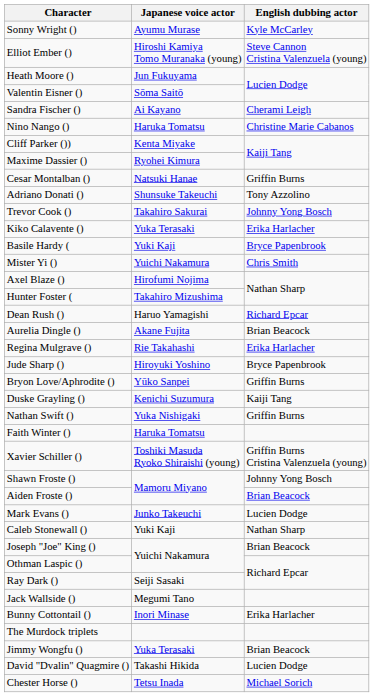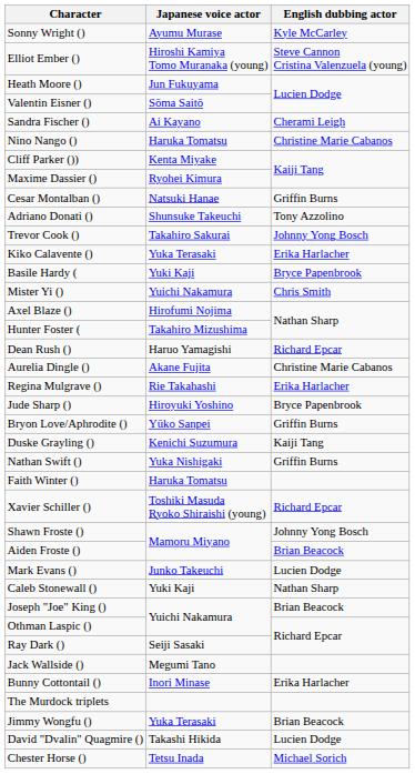 <table class="wikitable">
 <tr>
 <th>Character</th>
 <th>Japanese voice actor</th>
 <th>English dubbing actor<strong></strong></th>
 </tr>
 <tr>
 <td>Sonny Wright ()</td>
 <td><a href='#'>Ayumu Murase</a></td>
 <td><a href='#'>Kyle McCarley</a></td>
 </tr>
 <tr>
 <td>Elliot Ember ()</td>
 <td><a href='#'>Hiroshi Kamiya</a><br><a href='#'>Tomo Muranaka</a> (young)</td>
 <td><a href='#'>Steve Cannon</a><br><a href='#'>Cristina Valenzuela</a> (young)</td>
 </tr>
 <tr>
 <td>Heath Moore ()</td>
 <td><a href='#'>Jun Fukuyama</a></td>
 <td rowspan="2"><a href='#'>Lucien Dodge</a></td>
 </tr>
 <tr>
 <td>Valentin Eisner ()</td>
 <td><a href='#'>Sōma Saitō</a></td>
 </tr>
 <tr>
 <td>Sandra Fischer ()</td>
 <td><a href='#'>Ai Kayano</a></td>
 <td><a href='#'>Cherami Leigh</a></td>
 </tr>
 <tr>
 <td>Nino Nango ()</td>
 <td><a href='#'>Haruka Tomatsu</a></td>
 <td><a href='#'>Christine Marie Cabanos</a></td>
 </tr>
 <tr>
 <td>Cliff Parker ())</td>
 <td><a href='#'>Kenta Miyake</a></td>
 <td rowspan="2"><a href='#'>Kaiji Tang</a></td>
 </tr>
 <tr>
 <td>Maxime Dassier ()</td>
 <td><a href='#'>Ryohei Kimura</a></td>
 </tr>
 <tr>
 <td>Cesar Montalban ()</td>
 <td><a href='#'>Natsuki Hanae</a></td>
 <td>Griffin Burns</td>
 </tr>
 <tr>
 <td>Adriano Donati ()</td>
 <td><a href='#'>Shunsuke Takeuchi</a></td>
 <td>Tony Azzolino</td>
 </tr>
 <tr>
 <td>Trevor Cook ()</td>
 <td><a href='#'>Takahiro Sakurai</a></td>
 <td><a href='#'>Johnny Yong Bosch</a></td>
 </tr>
 <tr>
 <td>Kiko Calavente ()</td>
 <td><a href='#'>Yuka Terasaki</a></td>
 <td><a href='#'>Erika Harlacher</a></td>
 </tr>
 <tr>
 <td>Basile Hardy (</td>
 <td><a href='#'>Yuki Kaji</a></td>
 <td><a href='#'>Bryce Papenbrook</a></td>
 </tr>
 <tr>
 <td>Mister Yi ()</td>
 <td><a href='#'>Yuichi Nakamura</a></td>
 <td><a href='#'>Chris Smith</a></td>
 </tr>
 <tr>
 <td>Axel Blaze ()</td>
 <td><a href='#'>Hirofumi Nojima</a></td>
 <td rowspan="2">Nathan Sharp</td>
 </tr>
 <tr>
 <td>Hunter Foster (</td>
 <td><a href='#'>Takahiro Mizushima</a></td>
 </tr>
 <tr>
 <td>Dean Rush ()</td>
 <td>Haruo Yamagishi</td>
 <td><a href='#'>Richard Epcar</a></td>
 </tr>
 <tr>
 <td>Aurelia Dingle ()</td>
 <td><a href='#'>Akane Fujita</a></td>
-<td>Brian Beacock</td>
+<td>Christine Marie Cabanos</td>
 </tr>
 <tr>
 <td>Regina Mulgrave ()</td>
 <td><a href='#'>Rie Takahashi</a></td>
 <td><a href='#'>Erika Harlacher</a></td>
 </tr>
 <tr>
 <td>Jude Sharp ()</td>
 <td><a href='#'>Hiroyuki Yoshino</a></td>
 <td>Bryce Papenbrook</td>
 </tr>
 <tr>
 <td>Bryon Love/Aphrodite ()</td>
 <td><a href='#'>Yūko Sanpei</a></td>
 <td>Griffin Burns</td>
 </tr>
 <tr>
 <td>Duske Grayling ()</td>
 <td><a href='#'>Kenichi Suzumura</a></td>
 <td>Kaiji Tang</td>
 </tr>
 <tr>
 <td>Nathan Swift ()</td>
 <td><a href='#'>Yuka Nishigaki</a></td>
 <td>Griffin Burns</td>
 </tr>
 <tr>
 <td>Faith Winter ()</td>
 <td><a href='#'>Haruka Tomatsu</a></td>
 <td></td>
 </tr>
 <tr>
 <td>Xavier Schiller ()</td>
 <td><a href='#'>Toshiki Masuda</a><br><a href='#'>Ryoko Shiraishi</a> (young)</td>
-<td>Griffin Burns<br>Cristina Valenzuela (young)</td>
+<td><a href='#'>Richard Epcar</a></td>
 </tr>
 <tr>
 <td>Shawn Froste ()</td>
 <td rowspan="2"><a href='#'>Mamoru Miyano</a></td>
 <td>Johnny Yong Bosch</td>
 </tr>
 <tr>
 <td>Aiden Froste ()</td>
 <td><a href='#'>Brian Beacock</a></td>
 </tr>
 <tr>
 <td>Mark Evans ()</td>
 <td><a href='#'>Junko Takeuchi</a></td>
 <td>Lucien Dodge</td>
 </tr>
 <tr>
 <td>Caleb Stonewall ()</td>
 <td>Yuki Kaji</td>
 <td>Nathan Sharp</td>
 </tr>
 <tr>
 <td>Joseph "Joe" King ()</td>
 <td rowspan="2">Yuichi Nakamura</td>
 <td>Brian Beacock</td>
 </tr>
 <tr>
 <td>Othman Laspic ()</td>
 <td rowspan="2">Richard Epcar</td>
 </tr>
 <tr>
 <td>Ray Dark ()</td>
 <td>Seiji Sasaki</td>
 </tr>
 <tr>
 <td>Jack Wallside ()</td>
 <td>Megumi Tano</td>
 <td></td>
 </tr>
 <tr>
 <td>Bunny Cottontail ()</td>
 <td><a href='#'>Inori Minase</a></td>
 <td>Erika Harlacher</td>
 </tr>
 <tr>
 <td>The Murdock triplets</td>
 <td></td>
 <td></td>
 </tr>
 <tr>
 <td>Jimmy Wongfu ()</td>
 <td><a href='#'>Yuka Terasaki</a></td>
 <td>Brian Beacock</td>
 </tr>
 <tr>
 <td>David "Dvalin" Quagmire ()</td>
 <td>Takashi Hikida</td>
 <td>Lucien Dodge</td>
 </tr>
 <tr>
 <td>Chester Horse ()</td>
 <td><a href='#'>Tetsu Inada</a></td>
 <td><a href='#'>Michael Sorich</a></td>
 </tr>
 </table>
